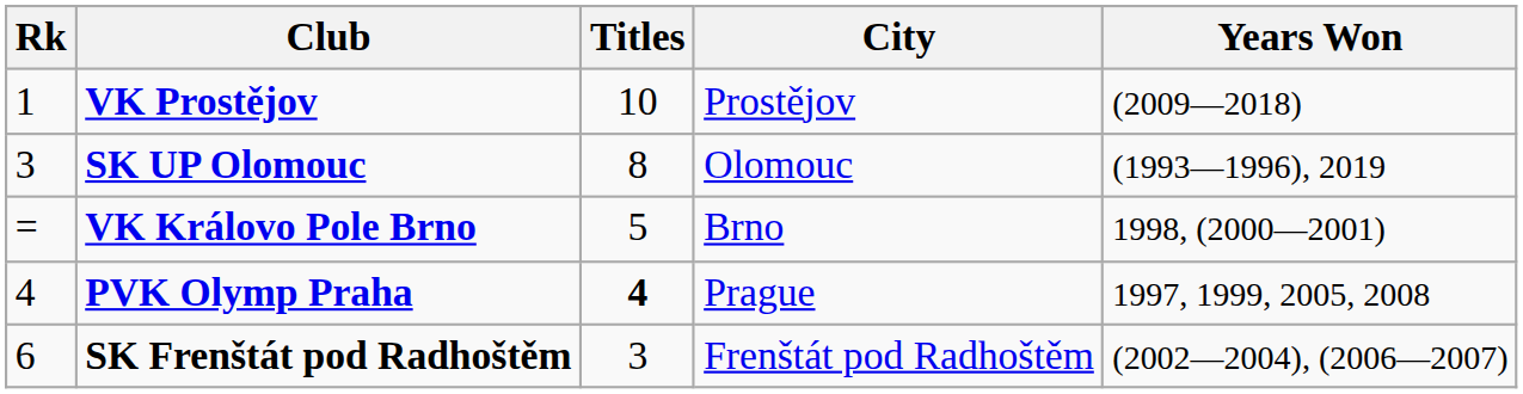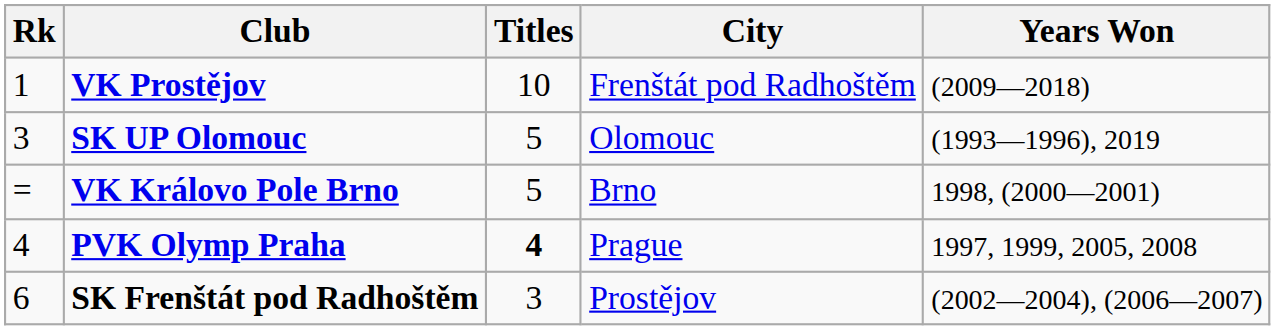 <table class="wikitable">
 <tr>
 <th scope="col">Rk</th>
 <th scope="col">Club</th>
 <th scope="col">Titles</th>
 <th scope="col">City</th>
 <th scope="col">Years Won</th>
 </tr>
 <tr>
 <td>1</td>
 <td><strong><a href='#'>VK Prostějov</a></strong></td>
 <td style="text-align:center;">10</td>
-<td><a href='#'>Prostějov</a></td>
+<td><a href='#'>Frenštát pod Radhoštěm</a></td>
 <td><small>(2009—2018)</small></td>
 </tr>
 <tr>
 <td>3</td>
 <td><strong><a href='#'>SK UP Olomouc</a></strong></td>
-<td style="text-align:center;">8</td>
+<td style="text-align:center;">5</td>
 <td><a href='#'>Olomouc</a></td>
 <td><small>(1993—1996), 2019</small></td>
 </tr>
 <tr>
 <td>=</td>
 <td><strong><a href='#'>VK Královo Pole Brno</a></strong></td>
 <td style="text-align:center;">5</td>
 <td><a href='#'>Brno</a></td>
 <td><small>1998, (2000—2001)</small></td>
 </tr>
 <tr>
 <td>4</td>
 <td><strong><a href='#'>PVK Olymp Praha</a></strong></td>
 <td style="text-align:center;"><strong>4</strong></td>
 <td><a href='#'>Prague</a></td>
 <td><small>1997, 1999, 2005, 2008</small></td>
 </tr>
 <tr>
 <td>6</td>
 <td><strong>SK Frenštát pod Radhoštěm</strong></td>
 <td style="text-align:center;">3</td>
-<td><a href='#'>Frenštát pod Radhoštěm</a></td>
+<td><a href='#'>Prostějov</a></td>
 <td><small>(2002—2004), (2006—2007)</small></td>
 </tr>
 </table>
